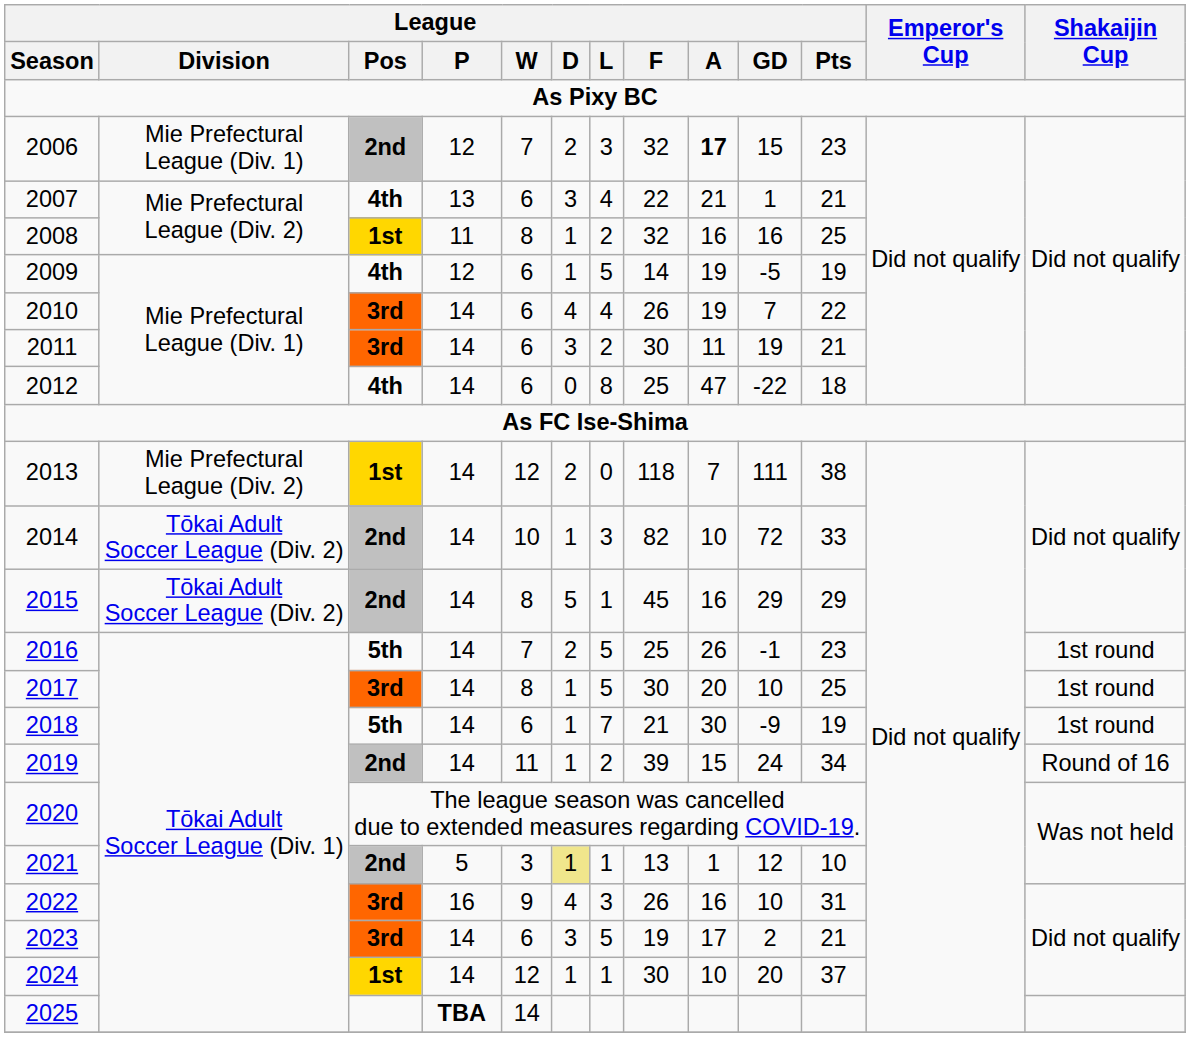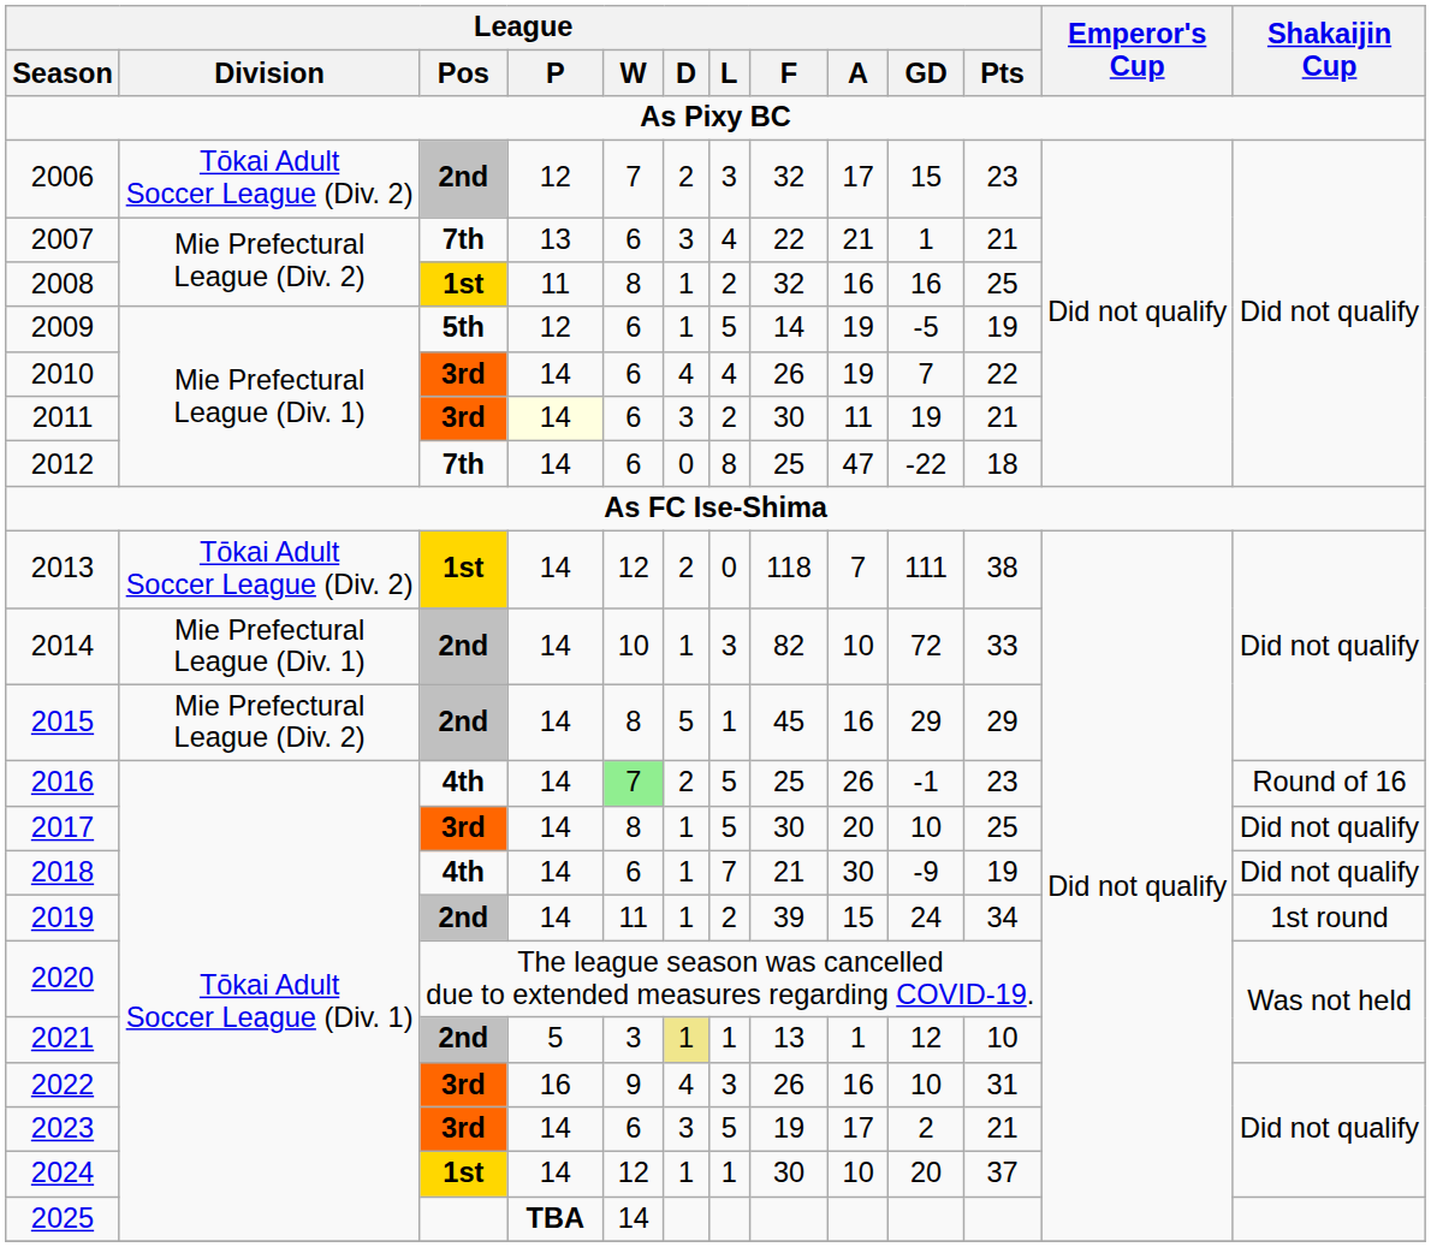 <table class="wikitable" style="text-align:center;">
 <tr>
 <th colspan="11">League</th>
 <th rowspan="2"><a href='#'>Emperor's<br>Cup</a></th>
 <th rowspan="2"><a href='#'>Shakaijin<br>Cup</a></th>
 </tr>
 <tr>
 <th>Season</th>
 <th>Division</th>
 <th>Pos</th>
 <th>P</th>
 <th>W</th>
 <th>D</th>
 <th>L</th>
 <th>F</th>
 <th>A</th>
 <th>GD</th>
 <th>Pts</th>
 </tr>
 <tr>
 <td colspan="13"><strong>As Pixy BC</strong></td>
 </tr>
 <tr>
 <td>2006</td>
-<td>Mie Prefectural<br> League (Div. 1)</td>
+<td><a href='#'>Tōkai Adult<br>Soccer League</a> (Div. 2)</td>
 <td bgcolor="silver"><strong>2nd</strong></td>
 <td>12</td>
 <td>7</td>
 <td>2</td>
 <td>3</td>
 <td>32</td>
-<td><strong>17</strong></td>
+<td>17</td>
 <td>15</td>
 <td>23</td>
 <td rowspan="7">Did not qualify</td>
 <td rowspan="7">Did not qualify</td>
 </tr>
 <tr>
 <td>2007</td>
 <td rowspan="2">Mie Prefectural<br> League (Div. 2)</td>
-<td><strong>4th</strong></td>
+<td><strong>7th</strong></td>
 <td>13</td>
 <td>6</td>
 <td>3</td>
 <td>4</td>
 <td>22</td>
 <td>21</td>
 <td>1</td>
 <td>21</td>
 </tr>
 <tr>
 <td>2008</td>
 <td bgcolor="gold"><strong>1st</strong></td>
 <td>11</td>
 <td>8</td>
 <td>1</td>
 <td>2</td>
 <td>32</td>
 <td>16</td>
 <td>16</td>
 <td>25</td>
 </tr>
 <tr>
 <td>2009</td>
 <td rowspan="4">Mie Prefectural<br> League (Div. 1)</td>
-<td><strong>4th</strong></td>
+<td><strong>5th</strong></td>
 <td>12</td>
 <td>6</td>
 <td>1</td>
 <td>5</td>
 <td>14</td>
 <td>19</td>
 <td>-5</td>
 <td>19</td>
 </tr>
 <tr>
 <td>2010</td>
 <td bgcolor=ff6600><strong>3rd</strong></td>
 <td>14</td>
 <td>6</td>
 <td>4</td>
 <td>4</td>
 <td>26</td>
 <td>19</td>
 <td>7</td>
 <td>22</td>
 </tr>
 <tr>
 <td>2011</td>
 <td bgcolor=ff6600><strong>3rd</strong></td>
-<td>14</td>
+<td style="background: lightyellow;">14</td>
 <td>6</td>
 <td>3</td>
 <td>2</td>
 <td>30</td>
 <td>11</td>
 <td>19</td>
 <td>21</td>
 </tr>
 <tr>
 <td>2012</td>
-<td><strong>4th</strong></td>
+<td><strong>7th</strong></td>
 <td>14</td>
 <td>6</td>
 <td>0</td>
 <td>8</td>
 <td>25</td>
 <td>47</td>
 <td>-22</td>
 <td>18</td>
 </tr>
 <tr>
 <td colspan="13"><strong>As FC Ise-Shima</strong></td>
 </tr>
 <tr>
 <td>2013</td>
-<td>Mie Prefectural<br> League (Div. 2)</td>
+<td><a href='#'>Tōkai Adult<br>Soccer League</a> (Div. 2)</td>
 <td bgcolor="gold"><strong>1st</strong></td>
 <td>14</td>
 <td>12</td>
 <td>2</td>
 <td>0</td>
 <td>118</td>
 <td>7</td>
 <td>111</td>
 <td>38</td>
 <td rowspan="13">Did not qualify</td>
 <td rowspan="3">Did not qualify</td>
 </tr>
 <tr>
 <td>2014</td>
-<td><a href='#'>Tōkai Adult<br>Soccer League</a> (Div. 2)</td>
+<td>Mie Prefectural<br> League (Div. 1)</td>
 <td bgcolor="silver"><strong>2nd</strong></td>
 <td>14</td>
 <td>10</td>
 <td>1</td>
 <td>3</td>
 <td>82</td>
 <td>10</td>
 <td>72</td>
 <td>33</td>
 </tr>
 <tr>
 <td><a href='#'>2015</a></td>
-<td><a href='#'>Tōkai Adult<br>Soccer League</a> (Div. 2)</td>
+<td>Mie Prefectural<br> League (Div. 2)</td>
 <td bgcolor="silver"><strong>2nd</strong></td>
 <td>14</td>
 <td>8</td>
 <td>5</td>
 <td>1</td>
 <td>45</td>
 <td>16</td>
 <td>29</td>
 <td>29</td>
 </tr>
 <tr>
 <td><a href='#'>2016</a></td>
 <td rowspan="10"><a href='#'>Tōkai Adult<br>Soccer League</a> (Div. 1)</td>
-<td><strong>5th</strong></td>
+<td><strong>4th</strong></td>
 <td>14</td>
-<td>7</td>
+<td style="background: lightgreen;">7</td>
 <td>2</td>
 <td>5</td>
 <td>25</td>
 <td>26</td>
 <td>-1</td>
 <td>23</td>
-<td>1st round</td>
+<td>Round of 16</td>
 </tr>
 <tr>
 <td><a href='#'>2017</a></td>
 <td bgcolor=ff6600><strong>3rd</strong></td>
 <td>14</td>
 <td>8</td>
 <td>1</td>
 <td>5</td>
 <td>30</td>
 <td>20</td>
 <td>10</td>
 <td>25</td>
-<td>1st round</td>
+<td>Did not qualify</td>
 </tr>
 <tr>
 <td><a href='#'>2018</a></td>
-<td><strong>5th</strong></td>
+<td><strong>4th</strong></td>
 <td>14</td>
 <td>6</td>
 <td>1</td>
 <td>7</td>
 <td>21</td>
 <td>30</td>
 <td>-9</td>
 <td>19</td>
-<td>1st round</td>
+<td>Did not qualify</td>
 </tr>
 <tr>
 <td><a href='#'>2019</a></td>
 <td bgcolor="silver"><strong>2nd</strong></td>
 <td>14</td>
 <td>11</td>
 <td>1</td>
 <td>2</td>
 <td>39</td>
 <td>15</td>
 <td>24</td>
 <td>34</td>
-<td>Round of 16</td>
+<td>1st round</td>
 </tr>
 <tr>
 <td><a href='#'>2020</a></td>
 <td colspan="9">The league season was cancelled <br>due to extended measures regarding <a href='#'>COVID-19</a>.</td>
 <td rowspan="2">Was not held</td>
 </tr>
 <tr>
 <td><a href='#'>2021</a></td>
 <td bgcolor="silver"><strong>2nd</strong></td>
 <td>5</td>
 <td>3</td>
 <td style="background: khaki;">1</td>
 <td>1</td>
 <td>13</td>
 <td>1</td>
 <td>12</td>
 <td>10</td>
 </tr>
 <tr>
 <td><a href='#'>2022</a></td>
 <td bgcolor=ff6600><strong>3rd</strong></td>
 <td>16</td>
 <td>9</td>
 <td>4</td>
 <td>3</td>
 <td>26</td>
 <td>16</td>
 <td>10</td>
 <td>31</td>
 <td rowspan="3">Did not qualify</td>
 </tr>
 <tr>
 <td><a href='#'>2023</a></td>
 <td bgcolor=ff6600><strong>3rd</strong></td>
 <td>14</td>
 <td>6</td>
 <td>3</td>
 <td>5</td>
 <td>19</td>
 <td>17</td>
 <td>2</td>
 <td>21</td>
 </tr>
 <tr>
 <td><a href='#'>2024</a></td>
 <td bgcolor=gold><strong>1st</strong></td>
 <td>14</td>
 <td>12</td>
 <td>1</td>
 <td>1</td>
 <td>30</td>
 <td>10</td>
 <td>20</td>
 <td>37</td>
 </tr>
 <tr>
 <td><a href='#'>2025</a></td>
 <td></td>
 <td><strong>TBA</strong></td>
 <td>14</td>
 <td></td>
 <td></td>
 <td></td>
 <td></td>
 <td></td>
 <td></td>
 <td></td>
 </tr>
 <tr>
 </tr>
 </table>
